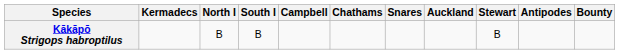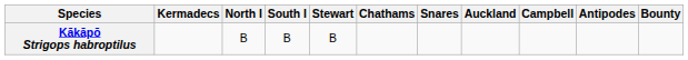 <table class="wikitable" style="text-align:center">
 <tr>
 <th width="200">Species</th>
 <th>Kermadecs</th>
 <th>North I</th>
 <th>South I</th>
-<th>Campbell</th>
+<th>Stewart</th>
 <th>Chathams</th>
 <th>Snares</th>
 <th>Auckland</th>
-<th>Stewart</th>
+<th>Campbell</th>
 <th>Antipodes</th>
 <th>Bounty</th>
 </tr>
 <tr>
 <th><a href='#'>Kākāpō</a><br><em>Strigops habroptilus</em></th>
 <td></td>
 <td>B</td>
 <td>B</td>
+<td>B</td>
 <td></td>
 <td></td>
 <td></td>
 <td></td>
-<td>B</td>
 <td></td>
 <td></td>
 </tr>
 </table>
